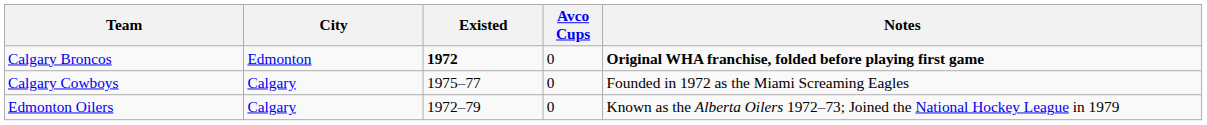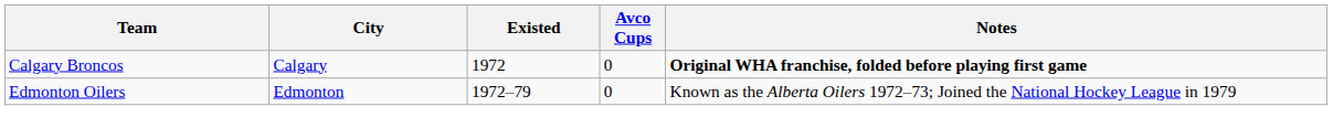 <table class="wikitable">
 <tr>
 <th bgcolor="#DDDDFF" width="20%">Team</th>
 <th bgcolor="#DDDDFF" width="15%">City</th>
 <th bgcolor="#DDDDFF" width="10%">Existed</th>
 <th bgcolor="#DDDDFF" width="5%"><a href='#'>Avco Cups</a></th>
 <th bgcolor="#DDDDFF" width="50%">Notes</th>
 </tr>
 <tr>
 <td><a href='#'>Calgary Broncos</a></td>
-<td><a href='#'>Edmonton</a></td>
-<td><strong>1972</strong></td>
+<td><a href='#'>Calgary</a></td>
+<td>1972</td>
 <td>0</td>
 <td><strong>Original WHA franchise, folded before playing first game</strong></td>
 </tr>
 <tr>
-<td><a href='#'>Calgary Cowboys</a></td>
-<td><a href='#'>Calgary</a></td>
-<td>1975–77</td>
-<td>0</td>
-<td>Founded in 1972 as the Miami Screaming Eagles</td>
-</tr>
-<tr>
 <td><a href='#'>Edmonton Oilers</a></td>
-<td><a href='#'>Calgary</a></td>
+<td><a href='#'>Edmonton</a></td>
 <td>1972–79</td>
 <td>0</td>
 <td>Known as the <em>Alberta Oilers</em> 1972–73; Joined the <a href='#'>National Hockey League</a> in 1979</td>
 </tr>
 </table>
